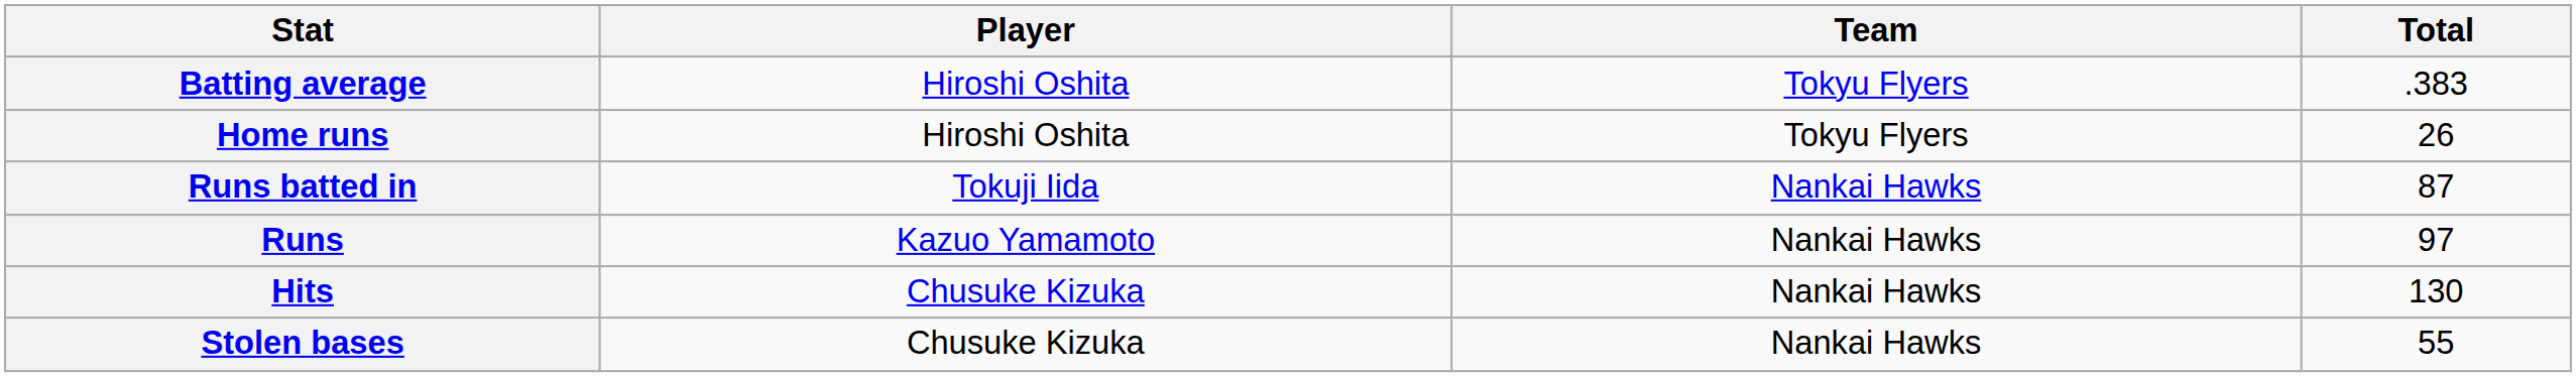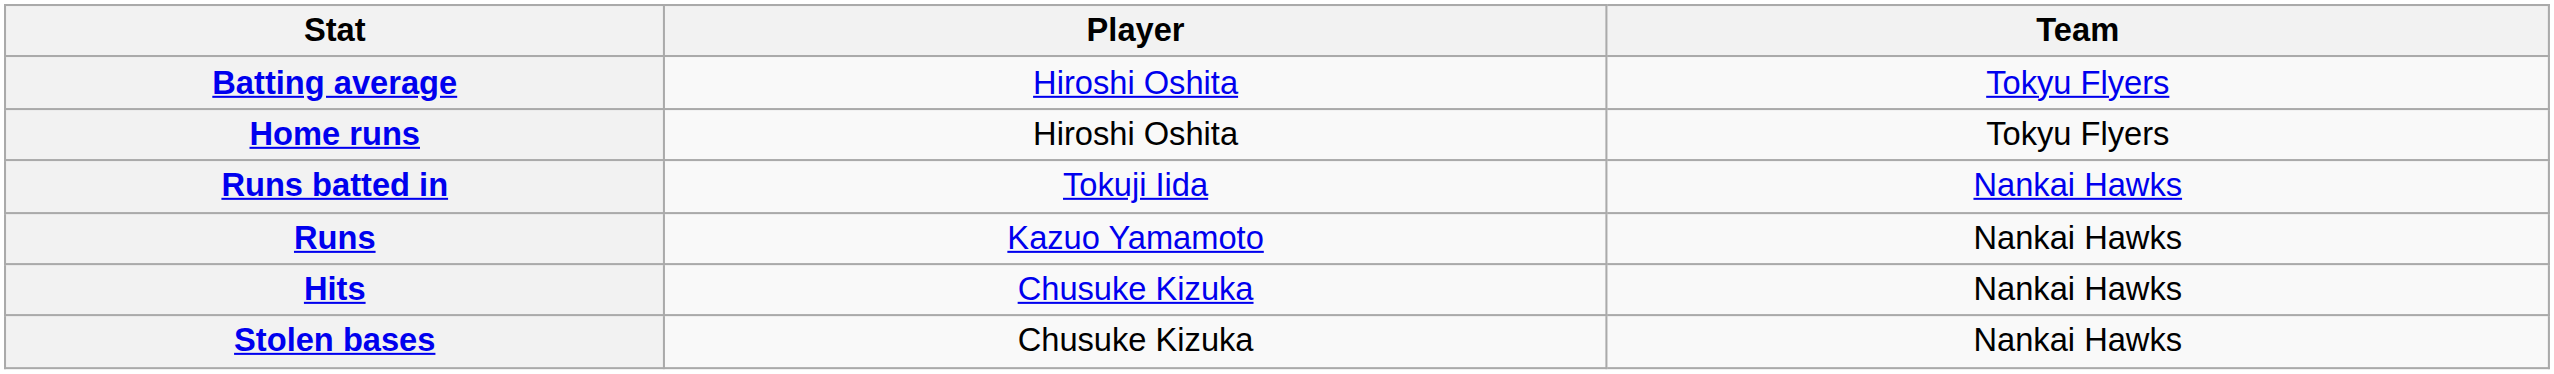 <table class="wikitable" style="text-align:center;">
 <tr>
 <th scope="col" width="7%">Stat</th>
 <th scope="col" width="10%">Player</th>
 <th scope="col" width="10%">Team</th>
-<th scope="col" width="3%">Total</th>
 </tr>
 <tr>
 <th scope="row" style="text-align:center;"><a href='#'>Batting average</a></th>
 <td><a href='#'>Hiroshi Oshita</a></td>
 <td><a href='#'>Tokyu Flyers</a></td>
-<td>.383</td>
 </tr>
 <tr>
 <th scope="row" style="text-align:center;"><a href='#'>Home runs</a></th>
 <td>Hiroshi Oshita</td>
 <td>Tokyu Flyers</td>
-<td>26</td>
 </tr>
 <tr>
 <th scope="row" style="text-align:center;"><a href='#'>Runs batted in</a></th>
 <td><a href='#'>Tokuji Iida</a></td>
 <td><a href='#'>Nankai Hawks</a></td>
-<td>87</td>
 </tr>
 <tr>
 <th scope="row" style="text-align:center;"><a href='#'>Runs</a></th>
 <td><a href='#'>Kazuo Yamamoto</a></td>
 <td>Nankai Hawks</td>
-<td>97</td>
 </tr>
 <tr>
 <th scope="row" style="text-align:center;"><a href='#'>Hits</a></th>
 <td><a href='#'>Chusuke Kizuka</a></td>
 <td>Nankai Hawks</td>
-<td>130</td>
 </tr>
 <tr>
 <th scope="row" style="text-align:center;"><a href='#'>Stolen bases</a></th>
 <td>Chusuke Kizuka</td>
 <td>Nankai Hawks</td>
-<td>55</td>
 </tr>
 </table>
